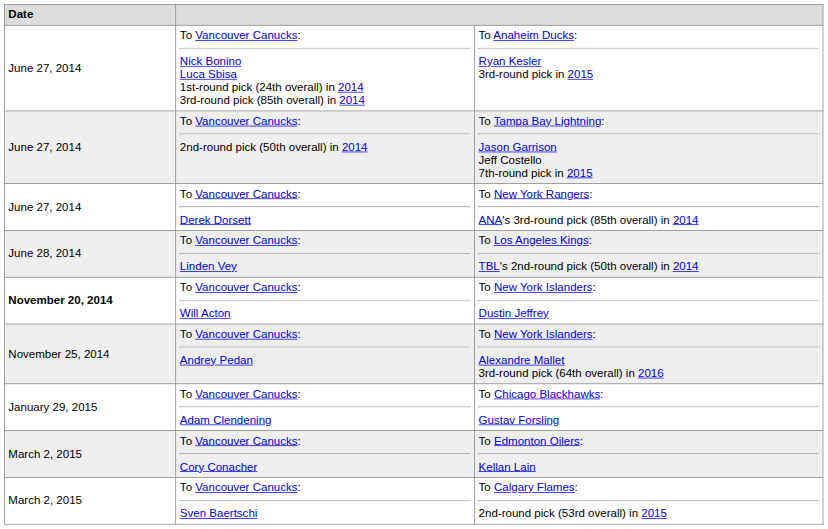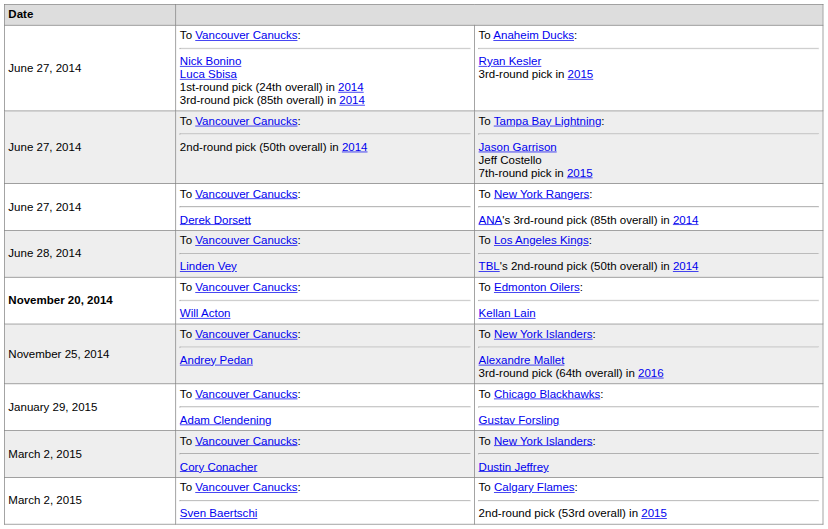 <table border="1"  cellpadding="5" style="border-collapse:collapse; width:90%;">
 <tr style="background:#ddd;">
 <td><strong>Date</strong></td>
 <th colspan="2"></th>
 </tr>
 <tr style="background:#fff;">
 <td>June 27, 2014</td>
 <td valign="top">To <a href='#'>Vancouver Canucks</a>:<hr><a href='#'>Nick Bonino</a><br><a href='#'>Luca Sbisa</a><br>1st-round pick (24th overall) in <a href='#'>2014</a><br>3rd-round pick (85th overall) in <a href='#'>2014</a></td>
 <td valign="top">To <a href='#'>Anaheim Ducks</a>:<hr><a href='#'>Ryan Kesler</a><br>3rd-round pick in <a href='#'>2015</a></td>
 </tr>
 <tr style="background:#eee;">
 <td>June 27, 2014</td>
 <td valign="top">To <a href='#'>Vancouver Canucks</a>:<hr>2nd-round pick (50th overall) in <a href='#'>2014</a></td>
 <td valign="top">To <a href='#'>Tampa Bay Lightning</a>:<hr><a href='#'>Jason Garrison</a><br>Jeff Costello<br>7th-round pick in <a href='#'>2015</a></td>
 </tr>
 <tr style="background:#fff;">
 <td>June 27, 2014</td>
 <td valign="top">To <a href='#'>Vancouver Canucks</a>:<hr><a href='#'>Derek Dorsett</a></td>
 <td valign="top">To <a href='#'>New York Rangers</a>:<hr><a href='#'>ANA</a>'s 3rd-round pick (85th overall) in <a href='#'>2014</a></td>
 </tr>
 <tr style="background:#eee;">
 <td>June 28, 2014</td>
 <td valign="top">To <a href='#'>Vancouver Canucks</a>:<hr><a href='#'>Linden Vey</a></td>
 <td valign="top">To <a href='#'>Los Angeles Kings</a>:<hr><a href='#'>TBL</a>'s 2nd-round pick (50th overall) in <a href='#'>2014</a></td>
 </tr>
 <tr style="background:#fff;">
 <td><strong>November 20, 2014</strong></td>
 <td valign="top">To <a href='#'>Vancouver Canucks</a>:<hr><a href='#'>Will Acton</a></td>
-<td valign="top">To <a href='#'>New York Islanders</a>:<hr><a href='#'>Dustin Jeffrey</a></td>
+<td valign="top">To <a href='#'>Edmonton Oilers</a>:<hr><a href='#'>Kellan Lain</a></td>
 </tr>
 <tr style="background:#eee;">
 <td>November 25, 2014</td>
 <td valign="top">To <a href='#'>Vancouver Canucks</a>:<hr><a href='#'>Andrey Pedan</a></td>
 <td valign="top">To <a href='#'>New York Islanders</a>:<hr><a href='#'>Alexandre Mallet</a><br>3rd-round pick (64th overall) in <a href='#'>2016</a></td>
 </tr>
 <tr style="background:#fff;">
 <td>January 29, 2015</td>
 <td valign="top">To <a href='#'>Vancouver Canucks</a>:<hr><a href='#'>Adam Clendening</a></td>
 <td valign="top">To <a href='#'>Chicago Blackhawks</a>:<hr><a href='#'>Gustav Forsling</a></td>
 </tr>
 <tr style="background:#eee;">
 <td>March 2, 2015</td>
 <td valign="top">To <a href='#'>Vancouver Canucks</a>:<hr><a href='#'>Cory Conacher</a></td>
-<td valign="top">To <a href='#'>Edmonton Oilers</a>:<hr><a href='#'>Kellan Lain</a></td>
+<td valign="top">To <a href='#'>New York Islanders</a>:<hr><a href='#'>Dustin Jeffrey</a></td>
 </tr>
 <tr style="background:#fff;">
 <td>March 2, 2015</td>
 <td valign="top">To <a href='#'>Vancouver Canucks</a>:<hr><a href='#'>Sven Baertschi</a></td>
 <td valign="top">To <a href='#'>Calgary Flames</a>:<hr>2nd-round pick (53rd overall) in <a href='#'>2015</a></td>
 </tr>
 </table>
